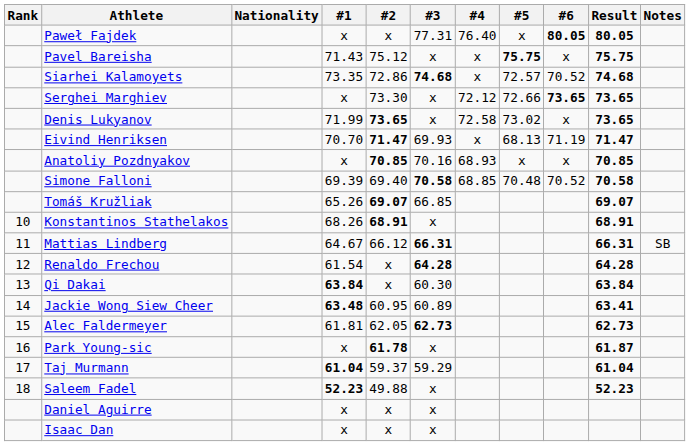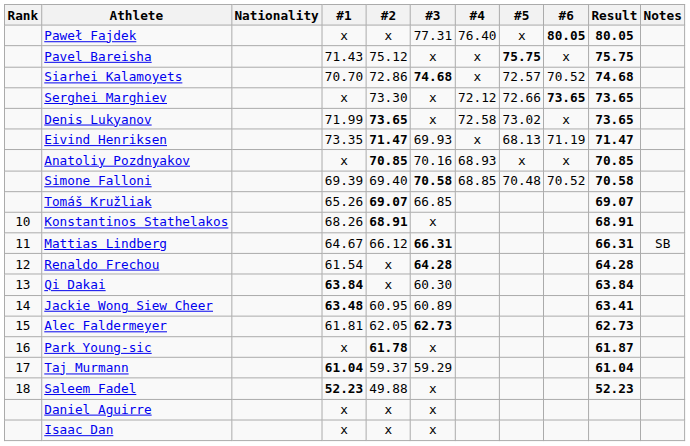 <table class="wikitable sortable" style="text-align:center">
 <tr>
 <th>Rank</th>
 <th>Athlete</th>
 <th>Nationality</th>
 <th>#1</th>
 <th>#2</th>
 <th>#3</th>
 <th>#4</th>
 <th>#5</th>
 <th>#6</th>
 <th>Result</th>
 <th>Notes</th>
 </tr>
 <tr>
 <td></td>
 <td align="left"><a href='#'>Paweł Fajdek</a></td>
 <td align=left></td>
 <td>x</td>
 <td>x</td>
 <td>77.31</td>
 <td>76.40</td>
 <td>x</td>
 <td><strong>80.05</strong></td>
 <td><strong>80.05</strong></td>
 <td></td>
 </tr>
 <tr>
 <td></td>
 <td align="left"><a href='#'>Pavel Bareisha</a></td>
 <td align=left></td>
 <td>71.43</td>
 <td>75.12</td>
 <td>x</td>
 <td>x</td>
 <td><strong>75.75</strong></td>
 <td>x</td>
 <td><strong>75.75</strong></td>
 <td></td>
 </tr>
 <tr>
 <td></td>
 <td align="left"><a href='#'>Siarhei Kalamoyets</a></td>
 <td align=left></td>
-<td>73.35</td>
+<td>70.70</td>
 <td>72.86</td>
 <td><strong>74.68</strong></td>
 <td>x</td>
 <td>72.57</td>
 <td>70.52</td>
 <td><strong>74.68</strong></td>
 <td></td>
 </tr>
 <tr>
 <td></td>
 <td align="left"><a href='#'>Serghei Marghiev</a></td>
 <td align=left></td>
 <td>x</td>
 <td>73.30</td>
 <td>x</td>
 <td>72.12</td>
 <td>72.66</td>
 <td><strong>73.65</strong></td>
 <td><strong>73.65</strong></td>
 <td></td>
 </tr>
 <tr>
 <td></td>
 <td align="left"><a href='#'>Denis Lukyanov</a></td>
 <td align=left></td>
 <td>71.99</td>
 <td><strong>73.65</strong></td>
 <td>x</td>
 <td>72.58</td>
 <td>73.02</td>
 <td>x</td>
 <td><strong>73.65</strong></td>
 <td></td>
 </tr>
 <tr>
 <td></td>
 <td align="left"><a href='#'>Eivind Henriksen</a></td>
 <td align=left></td>
-<td>70.70</td>
+<td>73.35</td>
 <td><strong>71.47</strong></td>
 <td>69.93</td>
 <td>x</td>
 <td>68.13</td>
 <td>71.19</td>
 <td><strong>71.47</strong></td>
 <td></td>
 </tr>
 <tr>
 <td></td>
 <td align="left"><a href='#'>Anatoliy Pozdnyakov</a></td>
 <td align=left></td>
 <td>x</td>
 <td><strong>70.85</strong></td>
 <td>70.16</td>
 <td>68.93</td>
 <td>x</td>
 <td>x</td>
 <td><strong>70.85</strong></td>
 <td></td>
 </tr>
 <tr>
 <td></td>
 <td align="left"><a href='#'>Simone Falloni</a></td>
 <td align=left></td>
 <td>69.39</td>
 <td>69.40</td>
 <td><strong>70.58</strong></td>
 <td>68.85</td>
 <td>70.48</td>
 <td>70.52</td>
 <td><strong>70.58</strong></td>
 <td></td>
 </tr>
 <tr>
 <td></td>
 <td align="left"><a href='#'>Tomáš Kružliak</a></td>
 <td align=left></td>
 <td>65.26</td>
 <td><strong>69.07</strong></td>
 <td>66.85</td>
 <td></td>
 <td></td>
 <td></td>
 <td><strong>69.07</strong></td>
 <td></td>
 </tr>
 <tr>
 <td>10</td>
 <td align="left"><a href='#'>Konstantinos Stathelakos</a></td>
 <td align=left></td>
 <td>68.26</td>
 <td><strong>68.91</strong></td>
 <td>x</td>
 <td></td>
 <td></td>
 <td></td>
 <td><strong>68.91</strong></td>
 <td></td>
 </tr>
 <tr>
 <td>11</td>
 <td align="left"><a href='#'>Mattias Lindberg</a></td>
 <td align=left></td>
 <td>64.67</td>
 <td>66.12</td>
 <td><strong>66.31</strong></td>
 <td></td>
 <td></td>
 <td></td>
 <td><strong>66.31</strong></td>
 <td>SB</td>
 </tr>
 <tr>
 <td>12</td>
 <td align="left"><a href='#'>Renaldo Frechou</a></td>
 <td align=left></td>
 <td>61.54</td>
 <td>x</td>
 <td><strong>64.28</strong></td>
 <td></td>
 <td></td>
 <td></td>
 <td><strong>64.28</strong></td>
 <td></td>
 </tr>
 <tr>
 <td>13</td>
 <td align="left"><a href='#'>Qi Dakai</a></td>
 <td align=left></td>
 <td><strong>63.84</strong></td>
 <td>x</td>
 <td>60.30</td>
 <td></td>
 <td></td>
 <td></td>
 <td><strong>63.84</strong></td>
 <td></td>
 </tr>
 <tr>
 <td>14</td>
 <td align="left"><a href='#'>Jackie Wong Siew Cheer</a></td>
 <td align=left></td>
 <td><strong>63.48</strong></td>
 <td>60.95</td>
 <td>60.89</td>
 <td></td>
 <td></td>
 <td></td>
 <td><strong>63.41</strong></td>
 <td></td>
 </tr>
 <tr>
 <td>15</td>
 <td align="left"><a href='#'>Alec Faldermeyer</a></td>
 <td align=left></td>
 <td>61.81</td>
 <td>62.05</td>
 <td><strong>62.73</strong></td>
 <td></td>
 <td></td>
 <td></td>
 <td><strong>62.73</strong></td>
 <td></td>
 </tr>
 <tr>
 <td>16</td>
 <td align="left"><a href='#'>Park Young-sic</a></td>
 <td align=left></td>
 <td>x</td>
 <td><strong>61.78</strong></td>
 <td>x</td>
 <td></td>
 <td></td>
 <td></td>
 <td><strong>61.87</strong></td>
 <td></td>
 </tr>
 <tr>
 <td>17</td>
 <td align="left"><a href='#'>Taj Murmann</a></td>
 <td align=left></td>
 <td><strong>61.04</strong></td>
 <td>59.37</td>
 <td>59.29</td>
 <td></td>
 <td></td>
 <td></td>
 <td><strong>61.04</strong></td>
 <td></td>
 </tr>
 <tr>
 <td>18</td>
 <td align="left"><a href='#'>Saleem Fadel</a></td>
 <td align=left></td>
 <td><strong>52.23</strong></td>
 <td>49.88</td>
 <td>x</td>
 <td></td>
 <td></td>
 <td></td>
 <td><strong>52.23</strong></td>
 <td></td>
 </tr>
 <tr>
 <td></td>
 <td align="left"><a href='#'>Daniel Aguirre</a></td>
 <td align=left></td>
 <td>x</td>
 <td>x</td>
 <td>x</td>
 <td></td>
 <td></td>
 <td></td>
 <td><strong></strong></td>
 <td></td>
 </tr>
 <tr>
 <td></td>
 <td align="left"><a href='#'>Isaac Dan</a></td>
 <td align=left></td>
 <td>x</td>
 <td>x</td>
 <td>x</td>
 <td></td>
 <td></td>
 <td></td>
 <td><strong></strong></td>
 <td></td>
 </tr>
 </table>
